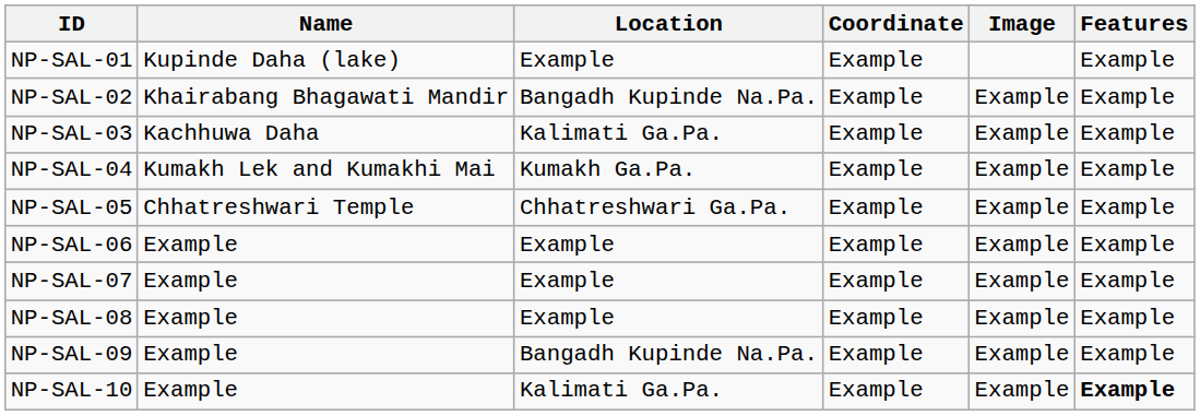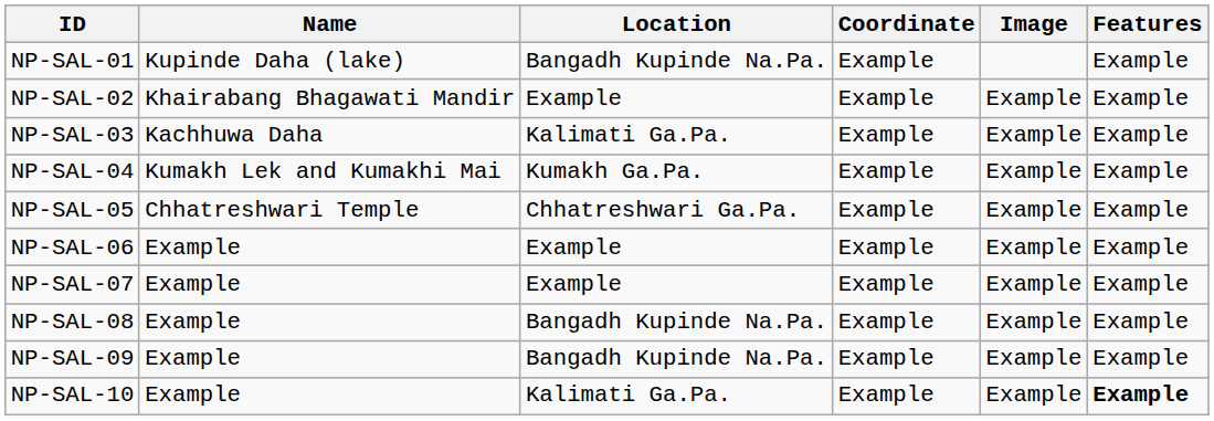 <table class="wikitable sortable">
 <tr>
 <th>ID</th>
 <th>Name</th>
 <th>Location</th>
 <th>Coordinate</th>
 <th>Image</th>
 <th>Features</th>
 </tr>
 <tr>
 <td>NP-SAL-01</td>
 <td>Kupinde Daha (lake)</td>
-<td>Example</td>
+<td>Bangadh Kupinde Na.Pa.</td>
 <td>Example</td>
 <td></td>
 <td>Example</td>
 </tr>
 <tr>
 <td>NP-SAL-02</td>
 <td>Khairabang Bhagawati Mandir</td>
-<td>Bangadh Kupinde Na.Pa.</td>
+<td>Example</td>
 <td>Example</td>
 <td>Example</td>
 <td>Example</td>
 </tr>
 <tr>
 <td>NP-SAL-03</td>
 <td>Kachhuwa Daha</td>
 <td>Kalimati Ga.Pa.</td>
 <td>Example</td>
 <td>Example</td>
 <td>Example</td>
 </tr>
 <tr>
 <td>NP-SAL-04</td>
 <td>Kumakh Lek and Kumakhi Mai</td>
 <td>Kumakh Ga.Pa.</td>
 <td>Example</td>
 <td>Example</td>
 <td>Example</td>
 </tr>
 <tr>
 <td>NP-SAL-05</td>
 <td>Chhatreshwari Temple</td>
 <td>Chhatreshwari Ga.Pa.</td>
 <td>Example</td>
 <td>Example</td>
 <td>Example</td>
 </tr>
 <tr>
 <td>NP-SAL-06</td>
 <td>Example</td>
 <td>Example</td>
 <td>Example</td>
 <td>Example</td>
 <td>Example</td>
 </tr>
 <tr>
 <td>NP-SAL-07</td>
 <td>Example</td>
 <td>Example</td>
 <td>Example</td>
 <td>Example</td>
 <td>Example</td>
 </tr>
 <tr>
 <td>NP-SAL-08</td>
 <td>Example</td>
-<td>Example</td>
+<td>Bangadh Kupinde Na.Pa.</td>
 <td>Example</td>
 <td>Example</td>
 <td>Example</td>
 </tr>
 <tr>
 <td>NP-SAL-09</td>
 <td>Example</td>
 <td>Bangadh Kupinde Na.Pa.</td>
 <td>Example</td>
 <td>Example</td>
 <td>Example</td>
 </tr>
 <tr>
 <td>NP-SAL-10</td>
 <td>Example</td>
 <td>Kalimati Ga.Pa.</td>
 <td>Example</td>
 <td>Example</td>
 <td><strong>Example</strong></td>
 </tr>
 </table>
